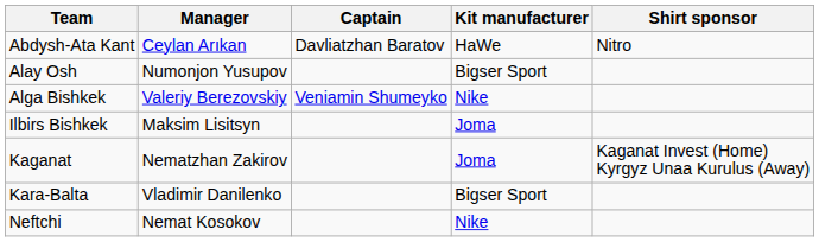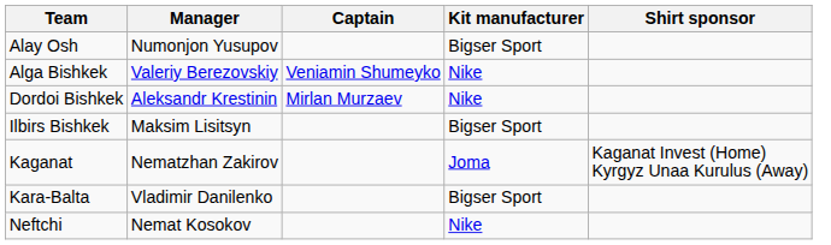 <table class="wikitable sortable" style="text-align: left;">
 <tr>
 <th>Team</th>
 <th>Manager</th>
 <th>Captain</th>
 <th>Kit manufacturer</th>
 <th>Shirt sponsor</th>
-</tr>
-<tr>
-<td>Abdysh-Ata Kant</td>
-<td> <a href='#'>Ceylan Arıkan</a></td>
-<td> Davliatzhan Baratov</td>
-<td>HaWe</td>
-<td>Nitro</td>
 </tr>
 <tr>
 <td>Alay Osh</td>
 <td> Numonjon Yusupov</td>
 <td></td>
 <td> Bigser Sport</td>
 <td></td>
 </tr>
 <tr>
 <td>Alga Bishkek</td>
 <td> <a href='#'>Valeriy Berezovskiy</a></td>
 <td> <a href='#'>Veniamin Shumeyko</a></td>
 <td> <a href='#'>Nike</a></td>
 <td></td>
 </tr>
 <tr>
+<td>Dordoi Bishkek</td>
+<td> <a href='#'>Aleksandr Krestinin</a></td>
+<td> <a href='#'>Mirlan Murzaev</a></td>
+<td> <a href='#'>Nike</a></td>
+<td></td>
+</tr>
+<tr>
 <td>Ilbirs Bishkek</td>
 <td> Maksim Lisitsyn</td>
 <td></td>
-<td> <a href='#'>Joma</a></td>
+<td> Bigser Sport</td>
 <td></td>
 </tr>
 <tr>
 <td>Kaganat</td>
 <td> Nematzhan Zakirov</td>
 <td></td>
 <td> <a href='#'>Joma</a></td>
 <td>Kaganat Invest (Home) <br> Kyrgyz Unaa Kurulus (Away)</td>
 </tr>
 <tr>
 <td>Kara-Balta</td>
 <td> Vladimir Danilenko</td>
 <td></td>
 <td> Bigser Sport</td>
 <td></td>
 </tr>
 <tr>
 <td>Neftchi</td>
 <td> Nemat Kosokov</td>
 <td></td>
 <td> <a href='#'>Nike</a></td>
 <td></td>
 </tr>
 </table>
